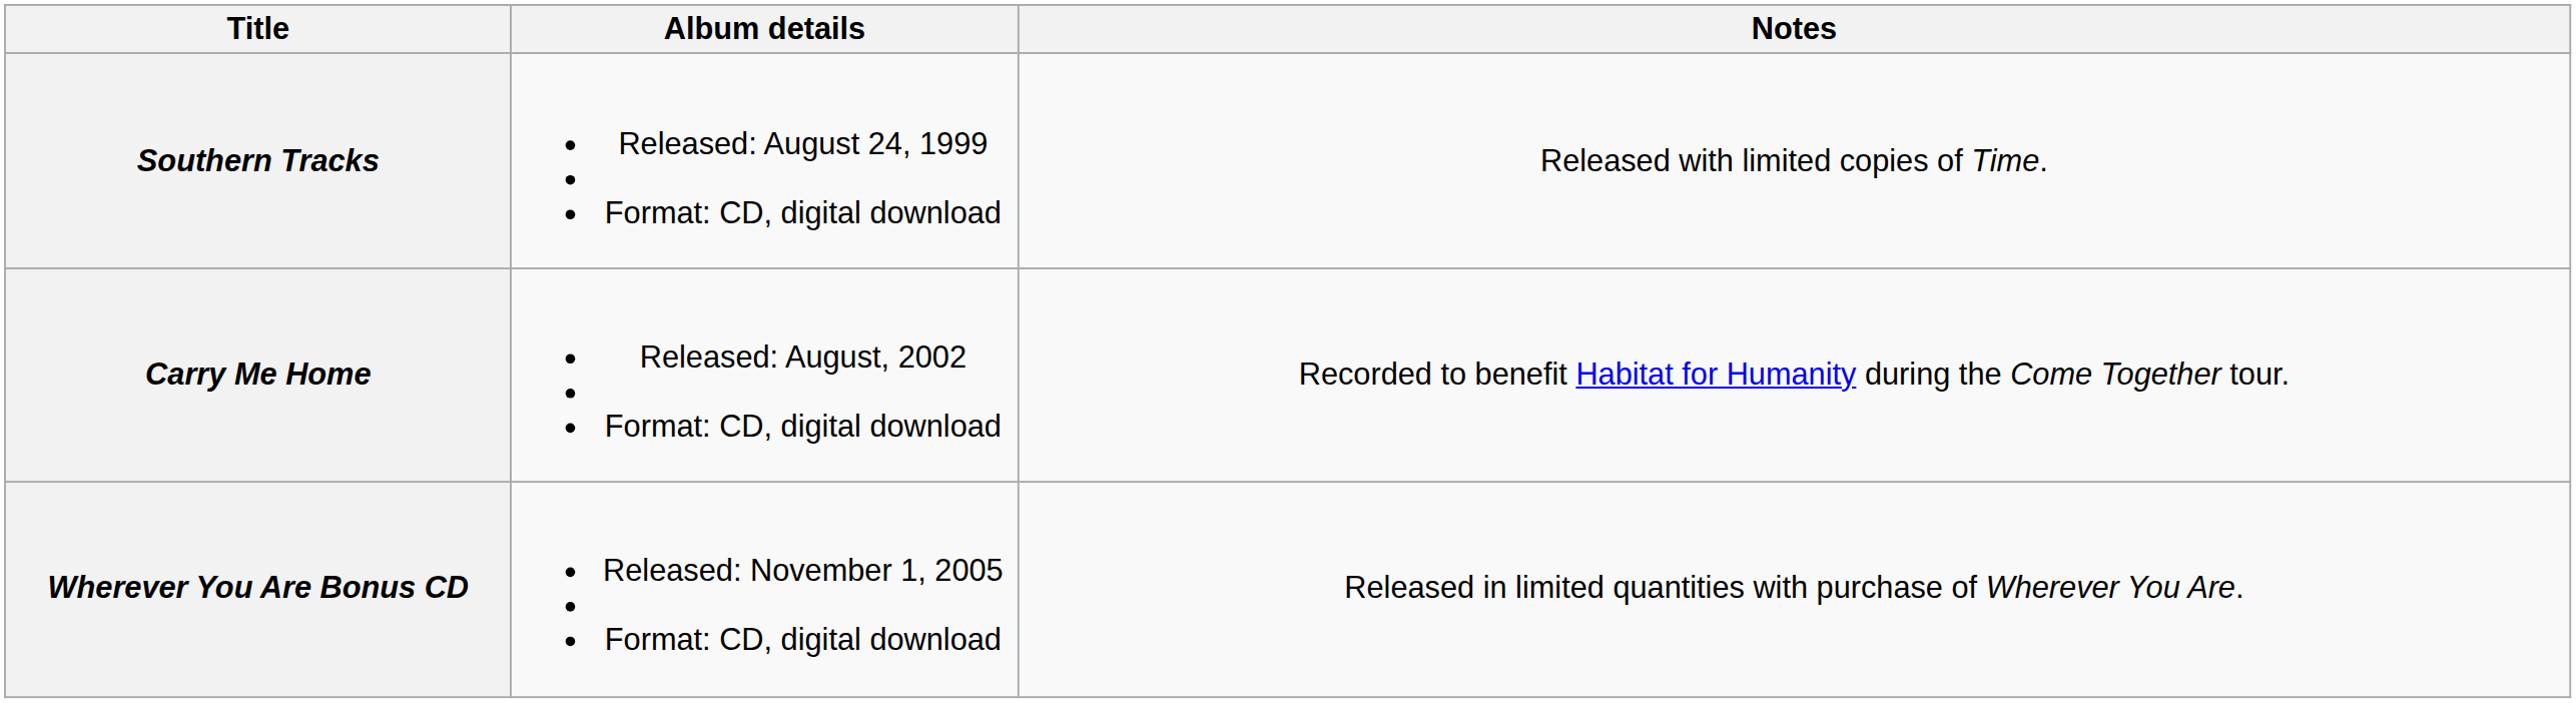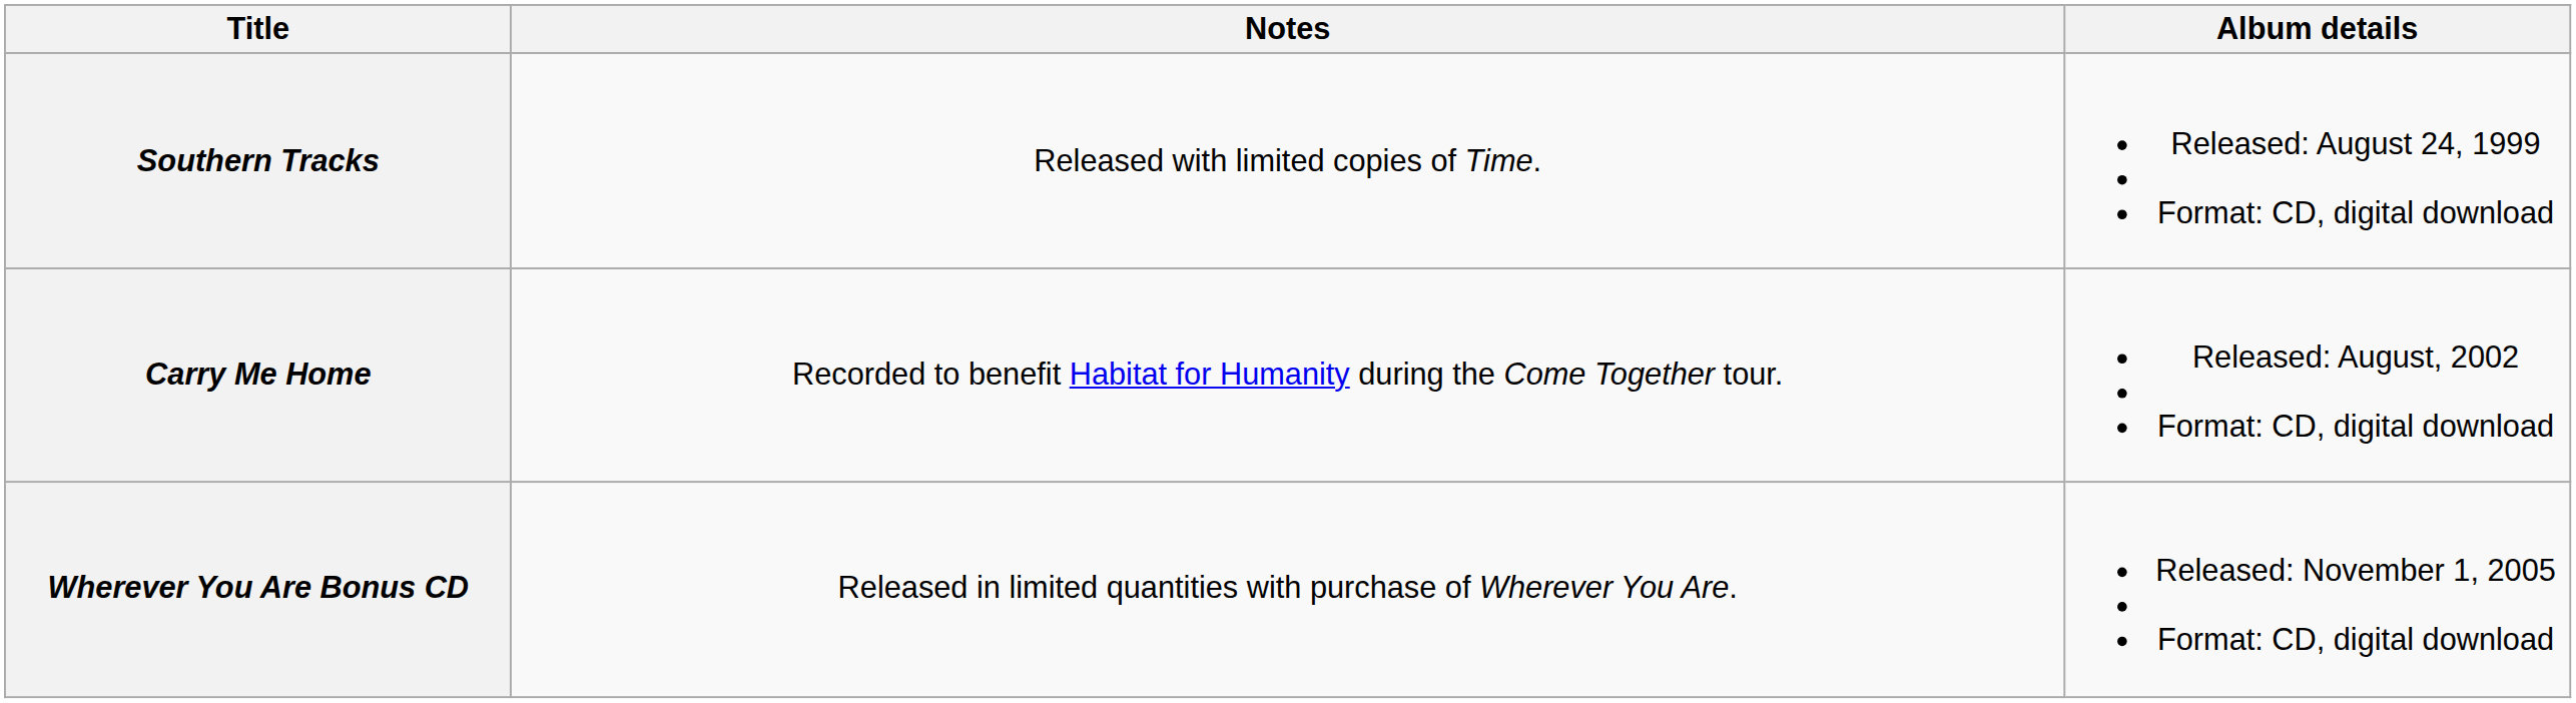 <table class="wikitable plainrowheaders" style="text-align:center;">
 <tr>
 <th scope="col" rowspan="1" style="width:16em;">Title</th>
+<th scope="col" rowspan="1" style="width:50em;">Notes</th>
 <th scope="col" rowspan="1" style="width:16em;">Album details</th>
-<th scope="col" rowspan="1" style="width:50em;">Notes</th>
 </tr>
 <tr>
 <th scope="row"><em>Southern Tracks</em></th>
+<td>Released with limited copies of <em>Time</em>.</td>
 <td><br><ul><li>Released: August 24, 1999</li><li></li><li>Format: CD, digital download</li></ul></td>
-<td>Released with limited copies of <em>Time</em>.</td>
 </tr>
 <tr>
 <th scope="row"><em>Carry Me Home</em></th>
+<td>Recorded to benefit <a href='#'>Habitat for Humanity</a> during the <em>Come Together</em> tour.</td>
 <td><br><ul><li>Released: August, 2002</li><li></li><li>Format: CD, digital download</li></ul></td>
-<td>Recorded to benefit <a href='#'>Habitat for Humanity</a> during the <em>Come Together</em> tour.</td>
 </tr>
 <tr>
 <th scope="row"><em>Wherever You Are Bonus CD</em></th>
+<td>Released in limited quantities with purchase of <em>Wherever You Are</em>.</td>
 <td><br><ul><li>Released: November 1, 2005</li><li></li><li>Format: CD, digital download</li></ul></td>
-<td>Released in limited quantities with purchase of <em>Wherever You Are</em>.</td>
 </tr>
 </table>
